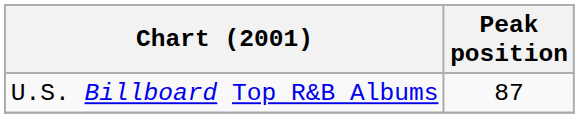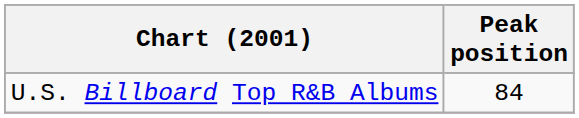 <table class="wikitable">
 <tr>
 <th align="center">Chart (2001)</th>
 <th align="center">Peak<br>position</th>
 </tr>
 <tr>
 <td align="left">U.S. <em><a href='#'>Billboard</a></em> <a href='#'>Top R&B Albums</a></td>
-<td align="center">87</td>
+<td align="center">84</td>
 </tr>
 <tr>
 </tr>
 </table>
